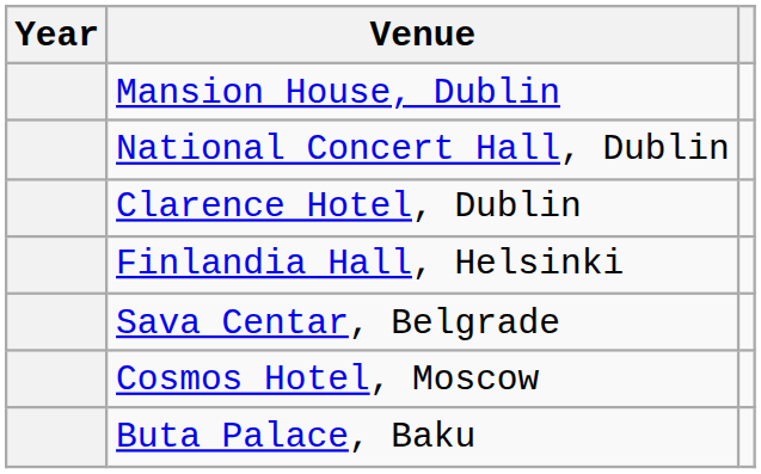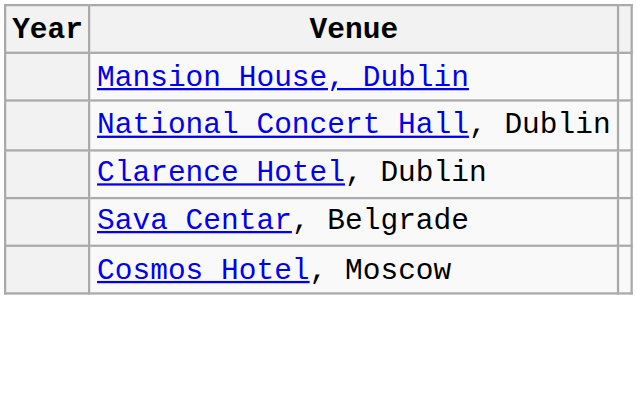 <table class="wikitable plainrowheaders">
 <tr>
 <th scope="col">Year</th>
 <th scope="col">Venue</th>
 <th scope="col"></th>
 </tr>
 <tr>
 <th scope="row"></th>
 <td><a href='#'>Mansion House, Dublin</a></td>
 <td></td>
 </tr>
 <tr>
 <th scope="row"></th>
 <td><a href='#'>National Concert Hall</a>, Dublin</td>
 <td></td>
 </tr>
 <tr>
 <th scope="row"></th>
 <td><a href='#'>Clarence Hotel</a>, Dublin</td>
 <td></td>
 </tr>
 <tr>
 <th scope="row"></th>
-<td><a href='#'>Finlandia Hall</a>, Helsinki</td>
-<td></td>
-</tr>
-<tr>
-<th scope="row"></th>
 <td><a href='#'>Sava Centar</a>, Belgrade</td>
 <td></td>
 </tr>
 <tr>
 <th scope="row"></th>
 <td><a href='#'>Cosmos Hotel</a>, Moscow</td>
 <td></td>
 </tr>
-<tr>
-<th scope="row"></th>
-<td><a href='#'>Buta Palace</a>, Baku</td>
-<td></td>
-</tr>
 </table>
